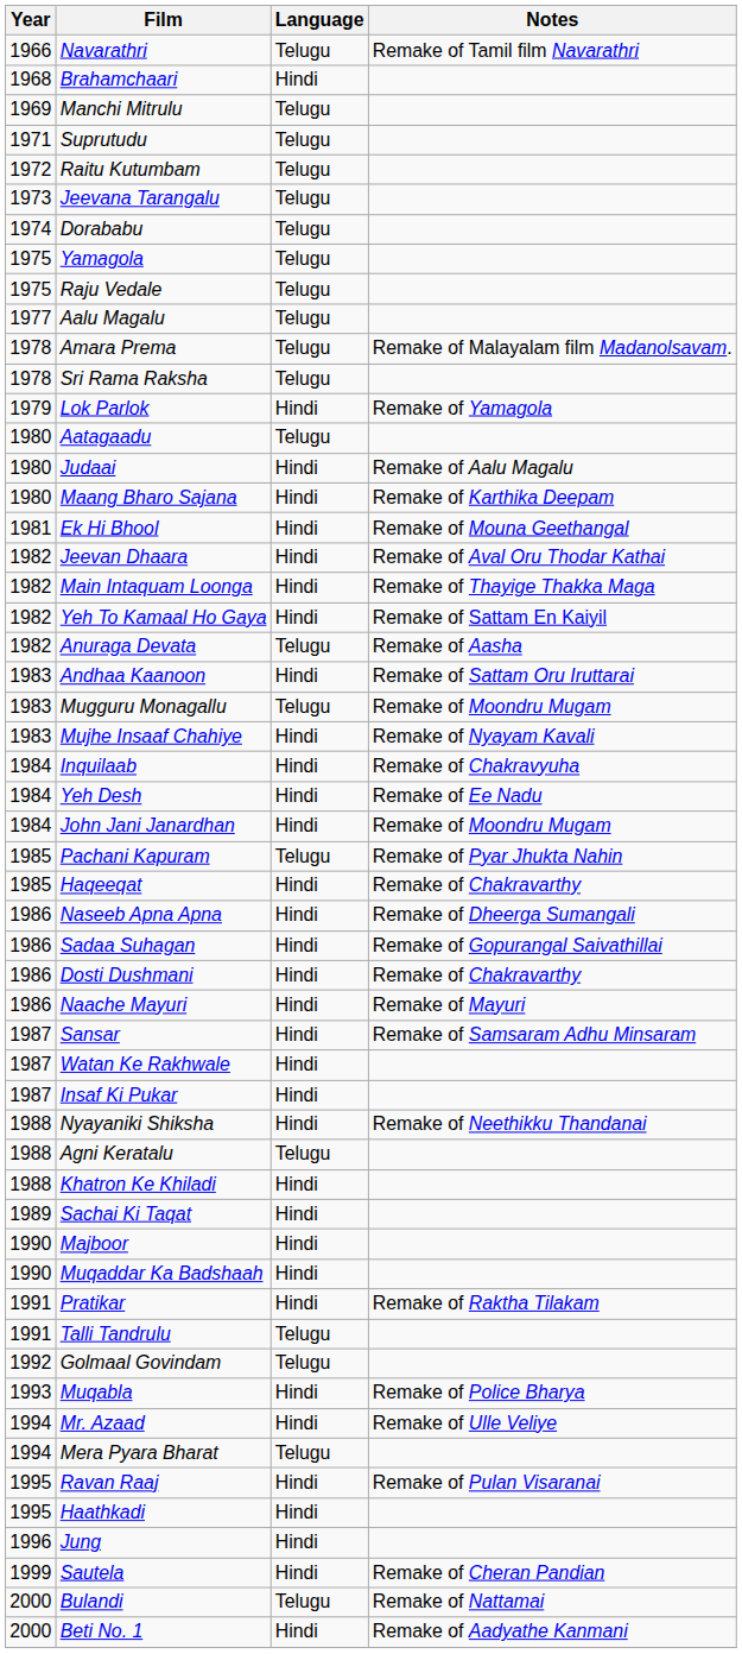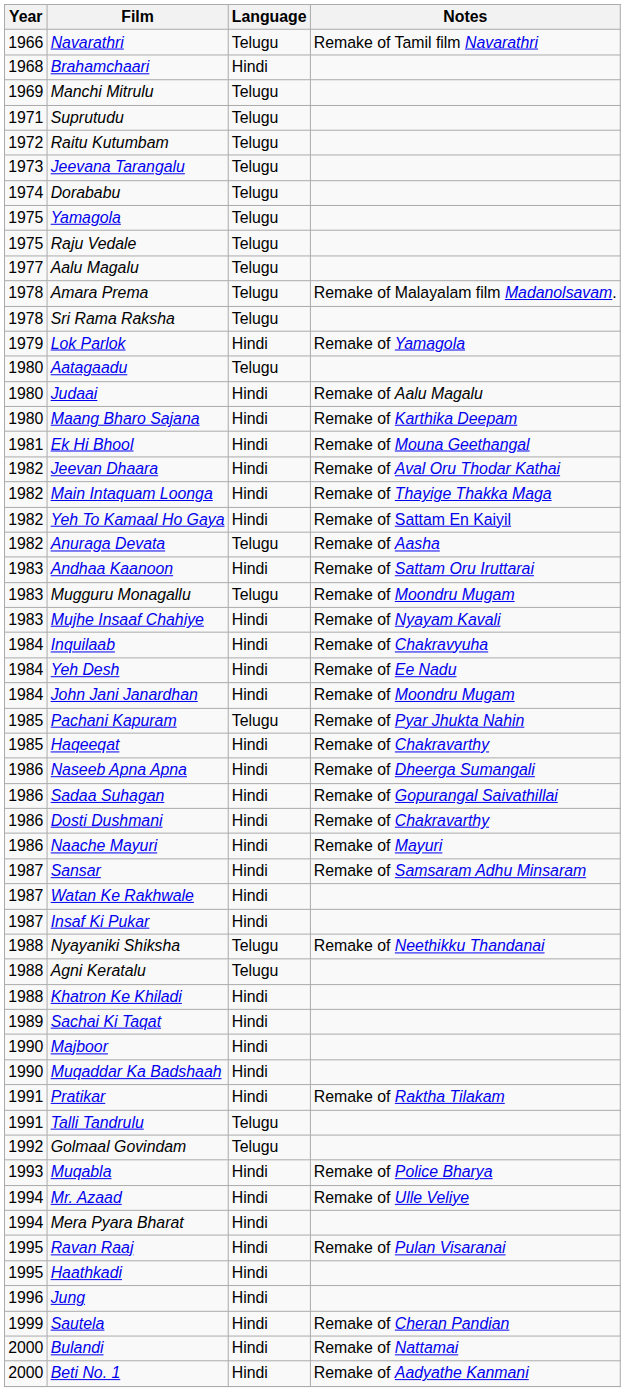 <table class="wikitable sortable">
 <tr>
 <th>Year</th>
 <th>Film</th>
 <th>Language</th>
 <th>Notes</th>
 </tr>
 <tr>
 <td>1966</td>
 <td><em><a href='#'>Navarathri</a></em></td>
 <td>Telugu</td>
 <td>Remake of Tamil film <em><a href='#'>Navarathri</a></em></td>
 </tr>
 <tr>
 <td>1968</td>
 <td><em><a href='#'>Brahamchaari</a></em></td>
 <td>Hindi</td>
 <td></td>
 </tr>
 <tr>
 <td>1969</td>
 <td><em>Manchi Mitrulu</em></td>
 <td>Telugu</td>
 <td></td>
 </tr>
 <tr>
 <td>1971</td>
 <td><em>Suprutudu</em></td>
 <td>Telugu</td>
 <td></td>
 </tr>
 <tr>
 <td>1972</td>
 <td><em>Raitu Kutumbam</em></td>
 <td>Telugu</td>
 <td></td>
 </tr>
 <tr>
 <td>1973</td>
 <td><em><a href='#'>Jeevana Tarangalu</a></em></td>
 <td>Telugu</td>
 <td></td>
 </tr>
 <tr>
 <td>1974</td>
 <td><em>Dorababu</em></td>
 <td>Telugu</td>
 <td></td>
 </tr>
 <tr>
 <td>1975</td>
 <td><em><a href='#'>Yamagola</a></em></td>
 <td>Telugu</td>
 <td></td>
 </tr>
 <tr>
 <td>1975</td>
 <td><em>Raju Vedale</em></td>
 <td>Telugu</td>
 <td></td>
 </tr>
 <tr>
 <td>1977</td>
 <td><em>Aalu Magalu</em></td>
 <td>Telugu</td>
 <td></td>
 </tr>
 <tr>
 <td>1978</td>
 <td><em>Amara Prema</em></td>
 <td>Telugu</td>
 <td>Remake of Malayalam film <em><a href='#'>Madanolsavam</a></em>.</td>
 </tr>
 <tr>
 <td>1978</td>
 <td><em>Sri Rama Raksha</em></td>
 <td>Telugu</td>
 <td></td>
 </tr>
 <tr>
 <td>1979</td>
 <td><em><a href='#'>Lok Parlok</a></em></td>
 <td>Hindi</td>
 <td>Remake of <em><a href='#'>Yamagola</a></em></td>
 </tr>
 <tr>
 <td>1980</td>
 <td><em><a href='#'>Aatagaadu</a></em></td>
 <td>Telugu</td>
 <td></td>
 </tr>
 <tr>
 <td>1980</td>
 <td><em><a href='#'>Judaai</a></em></td>
 <td>Hindi</td>
 <td>Remake of <em>Aalu Magalu</em></td>
 </tr>
 <tr>
 <td>1980</td>
 <td><em><a href='#'>Maang Bharo Sajana</a></em></td>
 <td>Hindi</td>
 <td>Remake of <em><a href='#'>Karthika Deepam</a></em></td>
 </tr>
 <tr>
 <td>1981</td>
 <td><em><a href='#'>Ek Hi Bhool</a></em></td>
 <td>Hindi</td>
 <td>Remake of <em><a href='#'>Mouna Geethangal</a></em></td>
 </tr>
 <tr>
 <td>1982</td>
 <td><em><a href='#'>Jeevan Dhaara</a></em></td>
 <td>Hindi</td>
 <td>Remake of <em><a href='#'>Aval Oru Thodar Kathai</a></em></td>
 </tr>
 <tr>
 <td>1982</td>
 <td><em><a href='#'>Main Intaquam Loonga</a></em></td>
 <td>Hindi</td>
 <td>Remake of <em><a href='#'>Thayige Thakka Maga</a></em></td>
 </tr>
 <tr>
 <td>1982</td>
 <td><em><a href='#'>Yeh To Kamaal Ho Gaya</a></em></td>
 <td>Hindi</td>
 <td>Remake of <a href='#'>Sattam En Kaiyil</a></td>
 </tr>
 <tr>
 <td>1982</td>
 <td><em><a href='#'>Anuraga Devata</a></em></td>
 <td>Telugu</td>
 <td>Remake of <em><a href='#'>Aasha</a></em></td>
 </tr>
 <tr>
 <td>1983</td>
 <td><em><a href='#'>Andhaa Kaanoon</a></em></td>
 <td>Hindi</td>
 <td>Remake of <em><a href='#'>Sattam Oru Iruttarai</a></em></td>
 </tr>
 <tr>
 <td>1983</td>
 <td><em>Mugguru Monagallu</em></td>
 <td>Telugu</td>
 <td>Remake of <em><a href='#'>Moondru Mugam</a></em></td>
 </tr>
 <tr>
 <td>1983</td>
 <td><em><a href='#'>Mujhe Insaaf Chahiye</a></em></td>
 <td>Hindi</td>
 <td>Remake of <em><a href='#'>Nyayam Kavali</a></em></td>
 </tr>
 <tr>
 <td>1984</td>
 <td><em><a href='#'>Inquilaab</a></em></td>
 <td>Hindi</td>
 <td>Remake of <em><a href='#'>Chakravyuha</a></em></td>
 </tr>
 <tr>
 <td>1984</td>
 <td><em><a href='#'>Yeh Desh</a></em></td>
 <td>Hindi</td>
 <td>Remake of <em><a href='#'>Ee Nadu</a></em></td>
 </tr>
 <tr>
 <td>1984</td>
 <td><em><a href='#'>John Jani Janardhan</a></em></td>
 <td>Hindi</td>
 <td>Remake of <em><a href='#'>Moondru Mugam</a></em></td>
 </tr>
 <tr>
 <td>1985</td>
 <td><em><a href='#'>Pachani Kapuram</a></em></td>
 <td>Telugu</td>
 <td>Remake of <em><a href='#'>Pyar Jhukta Nahin</a></em></td>
 </tr>
 <tr>
 <td>1985</td>
 <td><em><a href='#'>Haqeeqat</a></em></td>
 <td>Hindi</td>
 <td>Remake of <em><a href='#'>Chakravarthy</a></em></td>
 </tr>
 <tr>
 <td>1986</td>
 <td><em><a href='#'>Naseeb Apna Apna</a></em></td>
 <td>Hindi</td>
 <td>Remake of <em><a href='#'>Dheerga Sumangali</a></em></td>
 </tr>
 <tr>
 <td>1986</td>
 <td><em><a href='#'>Sadaa Suhagan</a></em></td>
 <td>Hindi</td>
 <td>Remake of <em><a href='#'>Gopurangal Saivathillai</a></em></td>
 </tr>
 <tr>
 <td>1986</td>
 <td><em><a href='#'>Dosti Dushmani</a></em></td>
 <td>Hindi</td>
 <td>Remake of <em><a href='#'>Chakravarthy</a></em></td>
 </tr>
 <tr>
 <td>1986</td>
 <td><em><a href='#'>Naache Mayuri</a></em></td>
 <td>Hindi</td>
 <td>Remake of <em><a href='#'>Mayuri</a></em></td>
 </tr>
 <tr>
 <td>1987</td>
 <td><em><a href='#'>Sansar</a></em></td>
 <td>Hindi</td>
 <td>Remake of <em><a href='#'>Samsaram Adhu Minsaram</a></em></td>
 </tr>
 <tr>
 <td>1987</td>
 <td><em><a href='#'>Watan Ke Rakhwale</a></em></td>
 <td>Hindi</td>
 <td></td>
 </tr>
 <tr>
 <td>1987</td>
 <td><em><a href='#'>Insaf Ki Pukar</a></em></td>
 <td>Hindi</td>
 <td></td>
 </tr>
 <tr>
 <td>1988</td>
 <td><em>Nyayaniki Shiksha</em></td>
-<td>Hindi</td>
+<td>Telugu</td>
 <td>Remake of <em><a href='#'>Neethikku Thandanai</a></em></td>
 </tr>
 <tr>
 <td>1988</td>
 <td><em>Agni Keratalu</em></td>
 <td>Telugu</td>
 <td></td>
 </tr>
 <tr>
 <td>1988</td>
 <td><em><a href='#'>Khatron Ke Khiladi</a></em></td>
 <td>Hindi</td>
 <td></td>
 </tr>
 <tr>
 <td>1989</td>
 <td><em><a href='#'>Sachai Ki Taqat</a></em></td>
 <td>Hindi</td>
 <td></td>
 </tr>
 <tr>
 <td>1990</td>
 <td><em><a href='#'>Majboor</a></em></td>
 <td>Hindi</td>
 <td></td>
 </tr>
 <tr>
 <td>1990</td>
 <td><em><a href='#'>Muqaddar Ka Badshaah</a></em></td>
 <td>Hindi</td>
 <td></td>
 </tr>
 <tr>
 <td>1991</td>
 <td><em><a href='#'>Pratikar</a></em></td>
 <td>Hindi</td>
 <td>Remake of <em><a href='#'>Raktha Tilakam</a></em></td>
 </tr>
 <tr>
 <td>1991</td>
 <td><em><a href='#'>Talli Tandrulu</a></em></td>
 <td>Telugu</td>
 <td></td>
 </tr>
 <tr>
 <td>1992</td>
 <td><em>Golmaal Govindam</em></td>
 <td>Telugu</td>
 <td></td>
 </tr>
 <tr>
 <td>1993</td>
 <td><em><a href='#'>Muqabla</a></em></td>
 <td>Hindi</td>
 <td>Remake of <em><a href='#'>Police Bharya</a></em></td>
 </tr>
 <tr>
 <td>1994</td>
 <td><em><a href='#'>Mr. Azaad</a></em></td>
 <td>Hindi</td>
 <td>Remake of <em><a href='#'>Ulle Veliye</a></em></td>
 </tr>
 <tr>
 <td>1994</td>
 <td><em>Mera Pyara Bharat</em></td>
-<td>Telugu</td>
+<td>Hindi</td>
 <td></td>
 </tr>
 <tr>
 <td>1995</td>
 <td><em><a href='#'>Ravan Raaj</a></em></td>
 <td>Hindi</td>
 <td>Remake of <em><a href='#'>Pulan Visaranai</a></em></td>
 </tr>
 <tr>
 <td>1995</td>
 <td><em><a href='#'>Haathkadi</a></em></td>
 <td>Hindi</td>
 <td></td>
 </tr>
 <tr>
 <td>1996</td>
 <td><em><a href='#'>Jung</a></em></td>
 <td>Hindi</td>
 <td></td>
 </tr>
 <tr>
 <td>1999</td>
 <td><em><a href='#'>Sautela</a></em></td>
 <td>Hindi</td>
 <td>Remake of <em><a href='#'>Cheran Pandian</a></em></td>
 </tr>
 <tr>
 <td>2000</td>
 <td><em><a href='#'>Bulandi</a></em></td>
-<td>Telugu</td>
+<td>Hindi</td>
 <td>Remake of <em><a href='#'>Nattamai</a></em></td>
 </tr>
 <tr>
 <td>2000</td>
 <td><em><a href='#'>Beti No. 1</a></em></td>
 <td>Hindi</td>
 <td>Remake of <em><a href='#'>Aadyathe Kanmani</a></em></td>
 </tr>
 <tr>
 </tr>
 </table>
